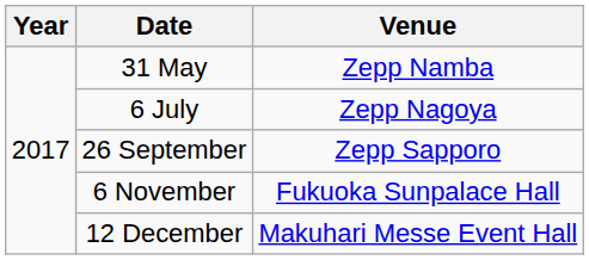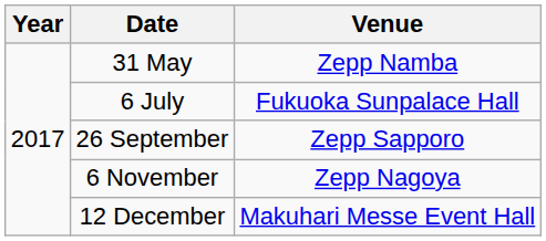 <table class="wikitable plainrowheaders" style="text-align:center">
 <tr>
 <th scope="col">Year</th>
 <th scope="col">Date</th>
 <th scope="col">Venue</th>
 </tr>
 <tr>
 <td rowspan="5">2017</td>
 <td>31 May</td>
 <td><a href='#'>Zepp Namba</a></td>
 </tr>
 <tr>
 <td>6 July</td>
-<td><a href='#'>Zepp Nagoya</a></td>
+<td><a href='#'>Fukuoka Sunpalace Hall</a></td>
 </tr>
 <tr>
 <td>26 September</td>
 <td><a href='#'>Zepp Sapporo</a></td>
 </tr>
 <tr>
 <td>6 November</td>
-<td><a href='#'>Fukuoka Sunpalace Hall</a></td>
+<td><a href='#'>Zepp Nagoya</a></td>
 </tr>
 <tr>
 <td>12 December</td>
 <td><a href='#'>Makuhari Messe Event Hall</a></td>
 </tr>
 </table>
